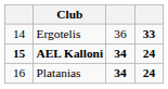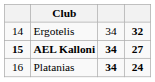 <table class="wikitable" style="text-align:center">
 <tr>
 <th width=30></th>
 <th>Club</th>
 <th width=30></th>
 <th width=30></th>
 </tr>
 <tr>
 <td>14</td>
 <td align=left>Ergotelis</td>
-<td>36</td>
-<td><strong>33</strong></td>
+<td>34</td>
+<td><strong>32</strong></td>
 </tr>
 <tr>
 <td><strong>15</strong></td>
 <td align=left><strong>AEL Kalloni</strong></td>
 <td><strong>34</strong></td>
-<td><strong>24</strong></td>
+<td><strong>27</strong></td>
 </tr>
 <tr>
 <td>16</td>
 <td align=left>Platanias</td>
 <td><strong>34</strong></td>
 <td><strong>24</strong></td>
 </tr>
 </table>
